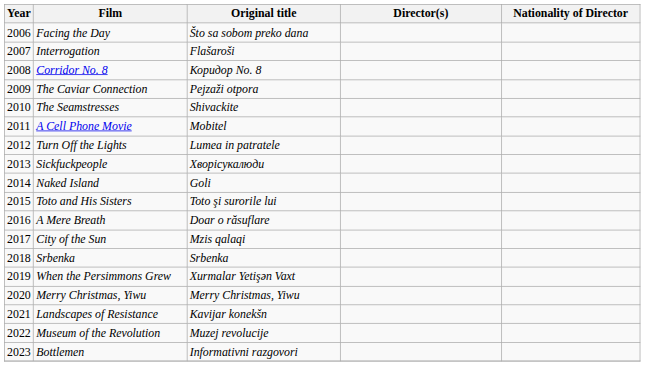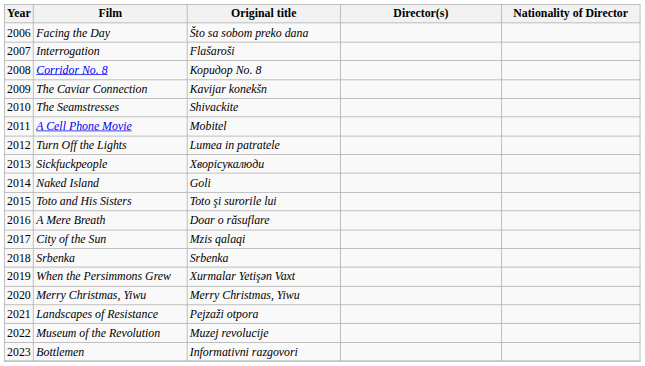 <table class="wikitable sortable">
 <tr>
 <th style="width:30px;">Year</th>
 <th style="width:200px;">Film</th>
 <th style="width:200px;">Original title</th>
 <th style="width:210px;">Director(s)</th>
 <th style="width:180px;">Nationality of Director</th>
 </tr>
 <tr>
 <td>2006</td>
 <td><em>Facing the Day</em></td>
 <td><em>Što sa sobom preko dana</em></td>
 <td></td>
 <td></td>
 </tr>
 <tr>
 <td>2007</td>
 <td><em>Interrogation</em></td>
 <td><em>Flašaroši</em></td>
 <td></td>
 <td></td>
 </tr>
 <tr>
 <td>2008</td>
 <td><em><a href='#'>Corridor No. 8</a></em></td>
 <td><em>Коридор No. 8</em></td>
 <td></td>
 <td></td>
 </tr>
 <tr>
 <td>2009</td>
 <td><em>The Caviar Connection</em></td>
-<td><em>Pejzaži otpora</em></td>
+<td><em>Kavijar konekšn</em></td>
 <td></td>
 <td></td>
 </tr>
 <tr>
 <td>2010</td>
 <td><em>The Seamstresses</em></td>
 <td><em>Shivackite</em></td>
 <td></td>
 <td></td>
 </tr>
 <tr>
 <td>2011</td>
 <td><em><a href='#'>A Cell Phone Movie</a></em></td>
 <td><em>Mobitel</em></td>
 <td></td>
 <td></td>
 </tr>
 <tr>
 <td>2012</td>
 <td><em>Turn Off the Lights</em></td>
 <td><em>Lumea in patratele</em></td>
 <td></td>
 <td></td>
 </tr>
 <tr>
 <td>2013</td>
 <td><em>Sickfuckpeople</em></td>
 <td><em>Хворісукалюди</em></td>
 <td></td>
 <td></td>
 </tr>
 <tr>
 <td>2014</td>
 <td><em>Naked Island</em></td>
 <td><em>Goli</em></td>
 <td></td>
 <td></td>
 </tr>
 <tr>
 <td>2015</td>
 <td><em>Toto and His Sisters</em></td>
 <td><em>Toto şi surorile lui</em></td>
 <td></td>
 <td></td>
 </tr>
 <tr>
 <td>2016</td>
 <td><em>A Mere Breath</em></td>
 <td><em>Doar o răsuflare</em></td>
 <td></td>
 <td></td>
 </tr>
 <tr>
 <td>2017</td>
 <td><em>City of the Sun</em></td>
 <td><em>Mzis qalaqi</em></td>
 <td></td>
 <td></td>
 </tr>
 <tr>
 <td>2018</td>
 <td><em>Srbenka</em></td>
 <td><em>Srbenka</em></td>
 <td></td>
 <td></td>
 </tr>
 <tr>
 <td>2019</td>
 <td><em>When the Persimmons Grew</em></td>
 <td><em>Xurmalar Yetişən Vaxt</em></td>
 <td></td>
 <td></td>
 </tr>
 <tr>
 <td>2020</td>
 <td><em>Merry Christmas, Yiwu</em></td>
 <td><em>Merry Christmas, Yiwu</em></td>
 <td></td>
 <td></td>
 </tr>
 <tr>
 <td>2021</td>
 <td><em>Landscapes of Resistance</em></td>
-<td><em>Kavijar konekšn</em></td>
+<td><em>Pejzaži otpora</em></td>
 <td></td>
 <td></td>
 </tr>
 <tr>
 <td>2022</td>
 <td><em>Museum of the Revolution</em></td>
 <td><em>Muzej revolucije</em></td>
 <td></td>
 <td></td>
 </tr>
 <tr>
 <td>2023</td>
 <td><em>Bottlemen</em></td>
 <td><em>Informativni razgovori</em></td>
 <td></td>
 <td></td>
 </tr>
 <tr>
 </tr>
 </table>
